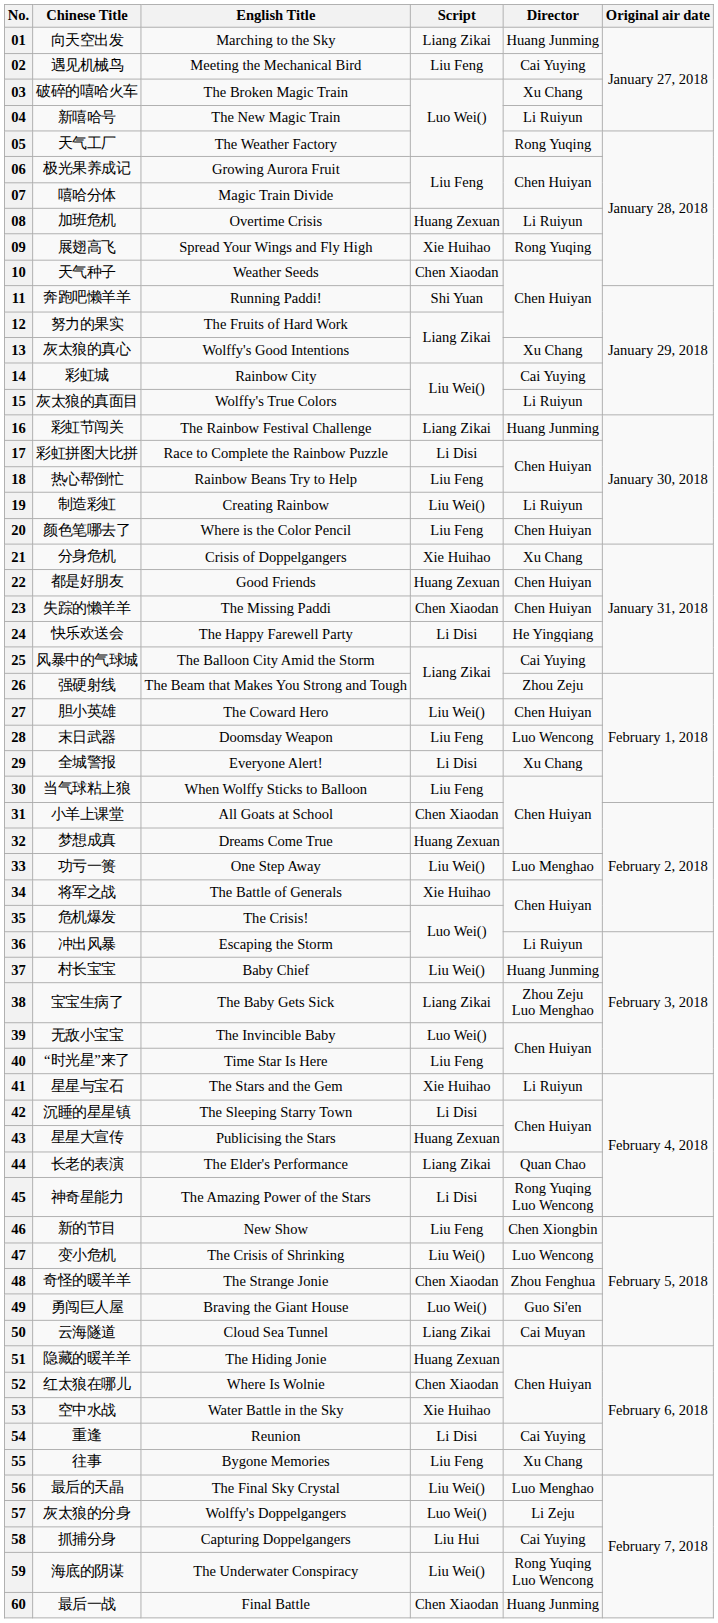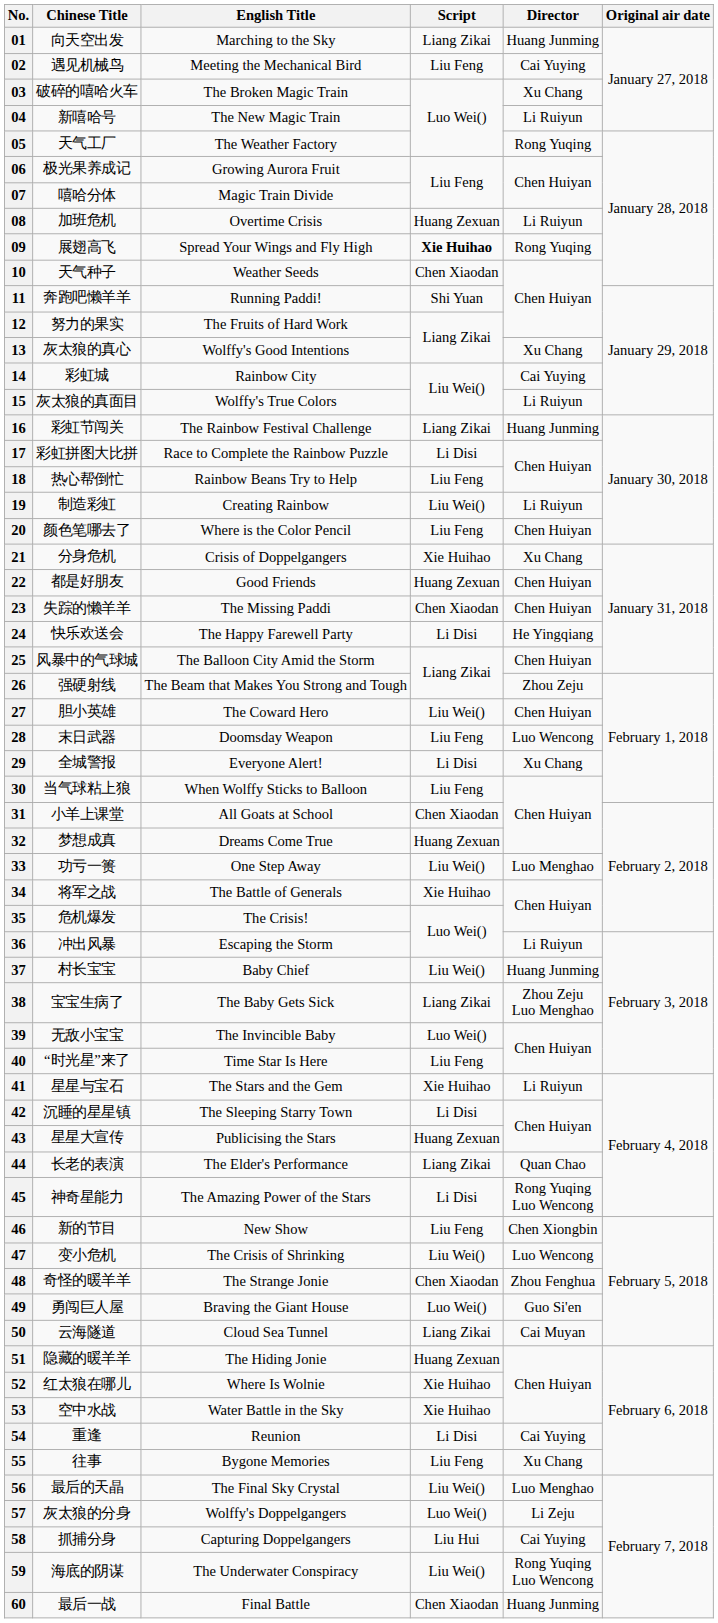 <table class="wikitable" style="text-align:center;">
 <tr>
 <th>No.</th>
 <th>Chinese Title</th>
 <th>English Title</th>
 <th>Script</th>
 <th>Director</th>
 <th>Original air date</th>
 </tr>
 <tr>
 <th>01</th>
 <td>向天空出发</td>
 <td>Marching to the Sky</td>
 <td>Liang Zikai</td>
 <td>Huang Junming</td>
 <td rowspan="4">January 27, 2018</td>
 </tr>
 <tr>
 <th>02</th>
 <td>遇见机械鸟</td>
 <td>Meeting the Mechanical Bird</td>
 <td>Liu Feng</td>
 <td>Cai Yuying</td>
 </tr>
 <tr>
 <th>03</th>
 <td>破碎的嘻哈火车</td>
 <td>The Broken Magic Train</td>
 <td rowspan="3">Luo Wei()</td>
 <td>Xu Chang</td>
 </tr>
 <tr>
 <th>04</th>
 <td>新嘻哈号</td>
 <td>The New Magic Train</td>
 <td>Li Ruiyun</td>
 </tr>
 <tr>
 <th>05</th>
 <td>天气工厂</td>
 <td>The Weather Factory</td>
 <td>Rong Yuqing</td>
 <td rowspan="6">January 28, 2018</td>
 </tr>
 <tr>
 <th>06</th>
 <td>极光果养成记</td>
 <td>Growing Aurora Fruit</td>
 <td rowspan="2">Liu Feng</td>
 <td rowspan="2">Chen Huiyan</td>
 </tr>
 <tr>
 <th>07</th>
 <td>嘻哈分体</td>
 <td>Magic Train Divide</td>
 </tr>
 <tr>
 <th>08</th>
 <td>加班危机</td>
 <td>Overtime Crisis</td>
 <td>Huang Zexuan</td>
 <td>Li Ruiyun</td>
 </tr>
 <tr>
 <th>09</th>
 <td>展翅高飞</td>
 <td>Spread Your Wings and Fly High</td>
-<td>Xie Huihao</td>
+<td><strong>Xie Huihao</strong></td>
 <td>Rong Yuqing</td>
 </tr>
 <tr>
 <th>10</th>
 <td>天气种子</td>
 <td>Weather Seeds</td>
 <td>Chen Xiaodan</td>
 <td rowspan="3">Chen Huiyan</td>
 </tr>
 <tr>
 <th>11</th>
 <td>奔跑吧懒羊羊</td>
 <td>Running Paddi!</td>
 <td>Shi Yuan</td>
 <td rowspan="5">January 29, 2018</td>
 </tr>
 <tr>
 <th>12</th>
 <td>努力的果实</td>
 <td>The Fruits of Hard Work</td>
 <td rowspan="2">Liang Zikai</td>
 </tr>
 <tr>
 <th>13</th>
 <td>灰太狼的真心</td>
 <td>Wolffy's Good Intentions</td>
 <td>Xu Chang</td>
 </tr>
 <tr>
 <th>14</th>
 <td>彩虹城</td>
 <td>Rainbow City</td>
 <td rowspan="2">Liu Wei()</td>
 <td>Cai Yuying</td>
 </tr>
 <tr>
 <th>15</th>
 <td>灰太狼的真面目</td>
 <td>Wolffy's True Colors</td>
 <td>Li Ruiyun</td>
 </tr>
 <tr>
 <th>16</th>
 <td>彩虹节闯关</td>
 <td>The Rainbow Festival Challenge</td>
 <td>Liang Zikai</td>
 <td>Huang Junming</td>
 <td rowspan="5">January 30, 2018</td>
 </tr>
 <tr>
 <th>17</th>
 <td>彩虹拼图大比拼</td>
 <td>Race to Complete the Rainbow Puzzle</td>
 <td>Li Disi</td>
 <td rowspan="2">Chen Huiyan</td>
 </tr>
 <tr>
 <th>18</th>
 <td>热心帮倒忙</td>
 <td>Rainbow Beans Try to Help</td>
 <td>Liu Feng</td>
 </tr>
 <tr>
 <th>19</th>
 <td>制造彩虹</td>
 <td>Creating Rainbow</td>
 <td>Liu Wei()</td>
 <td>Li Ruiyun</td>
 </tr>
 <tr>
 <th>20</th>
 <td>颜色笔哪去了</td>
 <td>Where is the Color Pencil</td>
 <td>Liu Feng</td>
 <td>Chen Huiyan</td>
 </tr>
 <tr>
 <th>21</th>
 <td>分身危机</td>
 <td>Crisis of Doppelgangers</td>
 <td>Xie Huihao</td>
 <td>Xu Chang</td>
 <td rowspan="5">January 31, 2018</td>
 </tr>
 <tr>
 <th>22</th>
 <td>都是好朋友</td>
 <td>Good Friends</td>
 <td>Huang Zexuan</td>
 <td>Chen Huiyan</td>
 </tr>
 <tr>
 <th>23</th>
 <td>失踪的懒羊羊</td>
 <td>The Missing Paddi</td>
 <td>Chen Xiaodan</td>
 <td>Chen Huiyan</td>
 </tr>
 <tr>
 <th>24</th>
 <td>快乐欢送会</td>
 <td>The Happy Farewell Party</td>
 <td>Li Disi</td>
 <td>He Yingqiang</td>
 </tr>
 <tr>
 <th>25</th>
 <td>风暴中的气球城</td>
 <td>The Balloon City Amid the Storm</td>
 <td rowspan="2">Liang Zikai</td>
-<td>Cai Yuying</td>
+<td>Chen Huiyan</td>
 </tr>
 <tr>
 <th>26</th>
 <td>强硬射线</td>
 <td>The Beam that Makes You Strong and Tough</td>
 <td>Zhou Zeju</td>
 <td rowspan="5">February 1, 2018</td>
 </tr>
 <tr>
 <th>27</th>
 <td>胆小英雄</td>
 <td>The Coward Hero</td>
 <td>Liu Wei()</td>
 <td>Chen Huiyan</td>
 </tr>
 <tr>
 <th>28</th>
 <td>末日武器</td>
 <td>Doomsday Weapon</td>
 <td>Liu Feng</td>
 <td>Luo Wencong</td>
 </tr>
 <tr>
 <th>29</th>
 <td>全城警报</td>
 <td>Everyone Alert!</td>
 <td>Li Disi</td>
 <td>Xu Chang</td>
 </tr>
 <tr>
 <th>30</th>
 <td>当气球粘上狼</td>
 <td>When Wolffy Sticks to Balloon</td>
 <td>Liu Feng</td>
 <td rowspan="3">Chen Huiyan</td>
 </tr>
 <tr>
 <th>31</th>
 <td>小羊上课堂</td>
 <td>All Goats at School</td>
 <td>Chen Xiaodan</td>
 <td rowspan="5">February 2, 2018</td>
 </tr>
 <tr>
 <th>32</th>
 <td>梦想成真</td>
 <td>Dreams Come True</td>
 <td>Huang Zexuan</td>
 </tr>
 <tr>
 <th>33</th>
 <td>功亏一篑</td>
 <td>One Step Away</td>
 <td>Liu Wei()</td>
 <td>Luo Menghao</td>
 </tr>
 <tr>
 <th>34</th>
 <td>将军之战</td>
 <td>The Battle of Generals</td>
 <td>Xie Huihao</td>
 <td rowspan="2">Chen Huiyan</td>
 </tr>
 <tr>
 <th>35</th>
 <td>危机爆发</td>
 <td>The Crisis!</td>
 <td rowspan="2">Luo Wei()</td>
 </tr>
 <tr>
 <th>36</th>
 <td>冲出风暴</td>
 <td>Escaping the Storm</td>
 <td>Li Ruiyun</td>
 <td rowspan="5">February 3, 2018</td>
 </tr>
 <tr>
 <th>37</th>
 <td>村长宝宝</td>
 <td>Baby Chief</td>
 <td>Liu Wei()</td>
 <td>Huang Junming</td>
 </tr>
 <tr>
 <th>38</th>
 <td>宝宝生病了</td>
 <td>The Baby Gets Sick</td>
 <td>Liang Zikai</td>
 <td>Zhou Zeju<br>Luo Menghao</td>
 </tr>
 <tr>
 <th>39</th>
 <td>无敌小宝宝</td>
 <td>The Invincible Baby</td>
 <td>Luo Wei()</td>
 <td rowspan="2">Chen Huiyan</td>
 </tr>
 <tr>
 <th>40</th>
 <td>“时光星”来了</td>
 <td>Time Star Is Here</td>
 <td>Liu Feng</td>
 </tr>
 <tr>
 <th>41</th>
 <td>星星与宝石</td>
 <td>The Stars and the Gem</td>
 <td>Xie Huihao</td>
 <td>Li Ruiyun</td>
 <td rowspan="5">February 4, 2018</td>
 </tr>
 <tr>
 <th>42</th>
 <td>沉睡的星星镇</td>
 <td>The Sleeping Starry Town</td>
 <td>Li Disi</td>
 <td rowspan="2">Chen Huiyan</td>
 </tr>
 <tr>
 <th>43</th>
 <td>星星大宣传</td>
 <td>Publicising the Stars</td>
 <td>Huang Zexuan</td>
 </tr>
 <tr>
 <th>44</th>
 <td>长老的表演</td>
 <td>The Elder's Performance</td>
 <td>Liang Zikai</td>
 <td>Quan Chao</td>
 </tr>
 <tr>
 <th>45</th>
 <td>神奇星能力</td>
 <td>The Amazing Power of the Stars</td>
 <td>Li Disi</td>
 <td>Rong Yuqing<br>Luo Wencong</td>
 </tr>
 <tr>
 <th>46</th>
 <td>新的节目</td>
 <td>New Show</td>
 <td>Liu Feng</td>
 <td>Chen Xiongbin</td>
 <td rowspan="5">February 5, 2018</td>
 </tr>
 <tr>
 <th>47</th>
 <td>变小危机</td>
 <td>The Crisis of Shrinking</td>
 <td>Liu Wei()</td>
 <td>Luo Wencong</td>
 </tr>
 <tr>
 <th>48</th>
 <td>奇怪的暖羊羊</td>
 <td>The Strange Jonie</td>
 <td>Chen Xiaodan</td>
 <td>Zhou Fenghua</td>
 </tr>
 <tr>
 <th>49</th>
 <td>勇闯巨人屋</td>
 <td>Braving the Giant House</td>
 <td>Luo Wei()</td>
 <td>Guo Si'en</td>
 </tr>
 <tr>
 <th>50</th>
 <td>云海隧道</td>
 <td>Cloud Sea Tunnel</td>
 <td>Liang Zikai</td>
 <td>Cai Muyan</td>
 </tr>
 <tr>
 <th>51</th>
 <td>隐藏的暖羊羊</td>
 <td>The Hiding Jonie</td>
 <td>Huang Zexuan</td>
 <td rowspan="3">Chen Huiyan</td>
 <td rowspan="5">February 6, 2018</td>
 </tr>
 <tr>
 <th>52</th>
 <td>红太狼在哪儿</td>
 <td>Where Is Wolnie</td>
-<td>Chen Xiaodan</td>
+<td>Xie Huihao</td>
 </tr>
 <tr>
 <th>53</th>
 <td>空中水战</td>
 <td>Water Battle in the Sky</td>
 <td>Xie Huihao</td>
 </tr>
 <tr>
 <th>54</th>
 <td>重逢</td>
 <td>Reunion</td>
 <td>Li Disi</td>
 <td>Cai Yuying</td>
 </tr>
 <tr>
 <th>55</th>
 <td>往事</td>
 <td>Bygone Memories</td>
 <td>Liu Feng</td>
 <td>Xu Chang</td>
 </tr>
 <tr>
 <th>56</th>
 <td>最后的天晶</td>
 <td>The Final Sky Crystal</td>
 <td>Liu Wei()</td>
 <td>Luo Menghao</td>
 <td rowspan="5">February 7, 2018</td>
 </tr>
 <tr>
 <th>57</th>
 <td>灰太狼的分身</td>
 <td>Wolffy's Doppelgangers</td>
 <td>Luo Wei()</td>
 <td>Li Zeju</td>
 </tr>
 <tr>
 <th>58</th>
 <td>抓捕分身</td>
 <td>Capturing Doppelgangers</td>
 <td>Liu Hui</td>
 <td>Cai Yuying</td>
 </tr>
 <tr>
 <th>59</th>
 <td>海底的阴谋</td>
 <td>The Underwater Conspiracy</td>
 <td>Liu Wei()</td>
 <td>Rong Yuqing<br>Luo Wencong</td>
 </tr>
 <tr>
 <th>60</th>
 <td>最后一战</td>
 <td>Final Battle</td>
 <td>Chen Xiaodan</td>
 <td>Huang Junming</td>
 </tr>
 </table>
